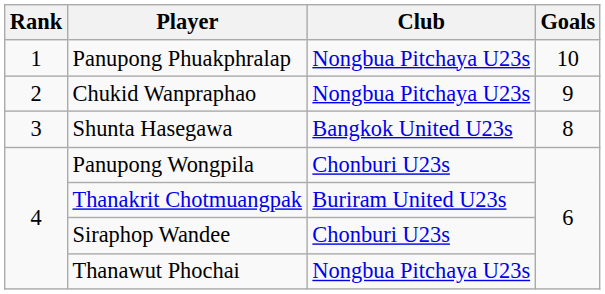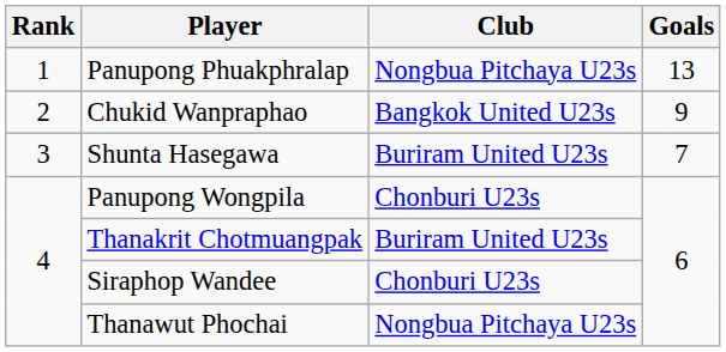 <table class="wikitable" style="text-align:center">
 <tr>
 <th>Rank</th>
 <th>Player</th>
 <th>Club</th>
 <th>Goals</th>
 </tr>
 <tr>
 <td>1</td>
 <td align="left">Panupong Phuakphralap</td>
 <td align="left"><a href='#'>Nongbua Pitchaya U23s</a></td>
-<td>10</td>
+<td>13</td>
 </tr>
 <tr>
 <td>2</td>
 <td align="left">Chukid Wanpraphao</td>
-<td align="left"><a href='#'>Nongbua Pitchaya U23s</a></td>
+<td align="left"><a href='#'>Bangkok United U23s</a></td>
 <td>9</td>
 </tr>
 <tr>
 <td>3</td>
 <td align="left">Shunta Hasegawa</td>
-<td align="left"><a href='#'>Bangkok United U23s</a></td>
-<td>8</td>
+<td align="left"><a href='#'>Buriram United U23s</a></td>
+<td>7</td>
 </tr>
 <tr>
 <td rowspan="4">4</td>
 <td align="left">Panupong Wongpila</td>
 <td align="left"><a href='#'>Chonburi U23s</a></td>
 <td rowspan="4">6</td>
 </tr>
 <tr>
 <td align="left"><a href='#'>Thanakrit Chotmuangpak</a></td>
 <td align="left"><a href='#'>Buriram United U23s</a></td>
 </tr>
 <tr>
 <td align="left">Siraphop Wandee</td>
 <td align="left"><a href='#'>Chonburi U23s</a></td>
 </tr>
 <tr>
 <td align="left">Thanawut Phochai</td>
 <td align="left"><a href='#'>Nongbua Pitchaya U23s</a></td>
 </tr>
 </table>
